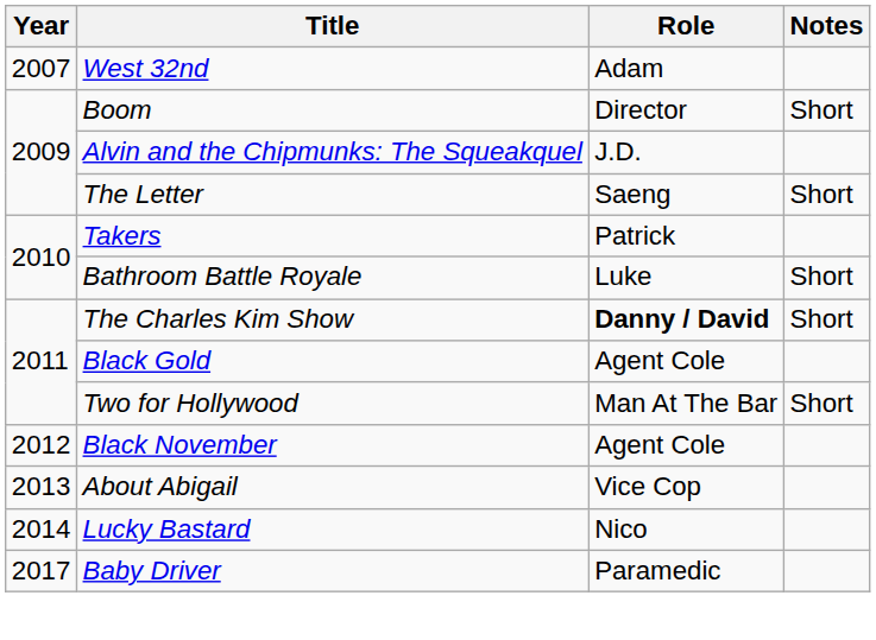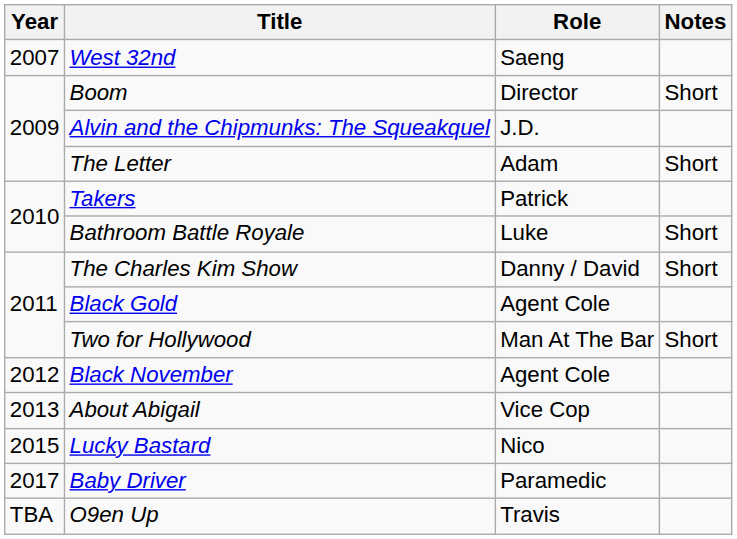 <table class="wikitable sortable">
 <tr>
 <th>Year</th>
 <th>Title</th>
 <th>Role</th>
 <th class="unsortable">Notes</th>
 </tr>
 <tr>
 <td>2007</td>
 <td><em><a href='#'>West 32nd</a></em></td>
-<td>Adam</td>
+<td>Saeng</td>
 <td></td>
 </tr>
 <tr>
 <td rowspan="3">2009</td>
 <td><em>Boom</em></td>
 <td>Director</td>
 <td>Short</td>
 </tr>
 <tr>
 <td><em><a href='#'>Alvin and the Chipmunks: The Squeakquel</a></em></td>
 <td>J.D.</td>
 <td></td>
 </tr>
 <tr>
 <td><em>The Letter</em></td>
-<td>Saeng</td>
+<td>Adam</td>
 <td>Short</td>
 </tr>
 <tr>
 <td rowspan="2">2010</td>
 <td><em><a href='#'>Takers</a></em></td>
 <td>Patrick</td>
 <td></td>
 </tr>
 <tr>
 <td><em>Bathroom Battle Royale</em></td>
 <td>Luke</td>
 <td>Short</td>
 </tr>
 <tr>
 <td rowspan="3">2011</td>
 <td><em>The Charles Kim Show</em></td>
-<td><strong>Danny / David</strong></td>
+<td>Danny / David</td>
 <td>Short</td>
 </tr>
 <tr>
 <td><em><a href='#'>Black Gold</a></em></td>
 <td>Agent Cole</td>
 <td></td>
 </tr>
 <tr>
 <td><em>Two for Hollywood</em></td>
 <td>Man At The Bar</td>
 <td>Short</td>
 </tr>
 <tr>
 <td>2012</td>
 <td><em><a href='#'>Black November</a></em></td>
 <td>Agent Cole</td>
 <td></td>
 </tr>
 <tr>
 <td>2013</td>
 <td><em>About Abigail</em></td>
 <td>Vice Cop</td>
 <td></td>
 </tr>
 <tr>
-<td>2014</td>
+<td>2015</td>
 <td><em><a href='#'>Lucky Bastard</a></em></td>
 <td>Nico</td>
 <td></td>
 </tr>
 <tr>
 <td>2017</td>
 <td><em><a href='#'>Baby Driver</a></em></td>
 <td>Paramedic</td>
 <td></td>
 </tr>
+<tr>
+<td>TBA</td>
+<td><em>O9en Up</em></td>
+<td>Travis</td>
+<td></td>
+</tr>
 </table>
